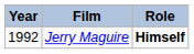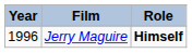 <table class="wikitable" style="font-size:95%;">
 <tr>
 <th style="background:#B0C4DE;">Year</th>
 <th style="background:#B0C4DE;">Film</th>
 <th style="background:#B0C4DE;">Role</th>
 </tr>
 <tr>
-<td>1992</td>
+<td>1996</td>
 <td><em><a href='#'>Jerry Maguire</a></em></td>
 <td><strong>Himself</strong></td>
 </tr>
 </table>
